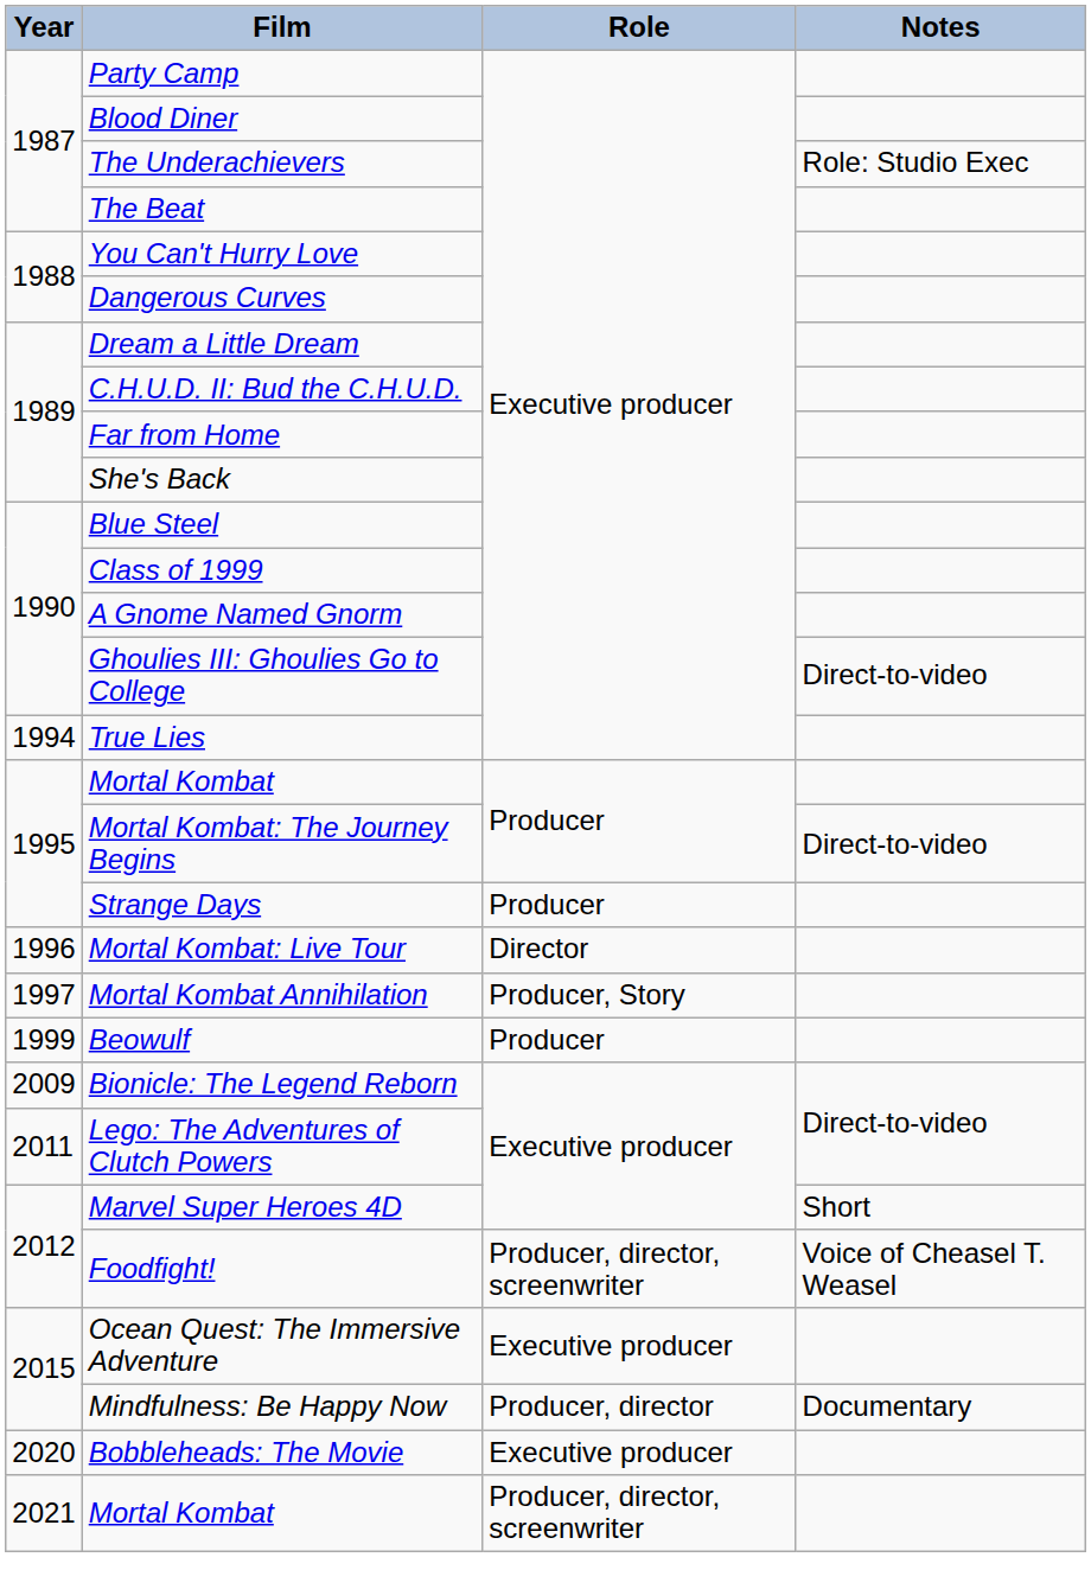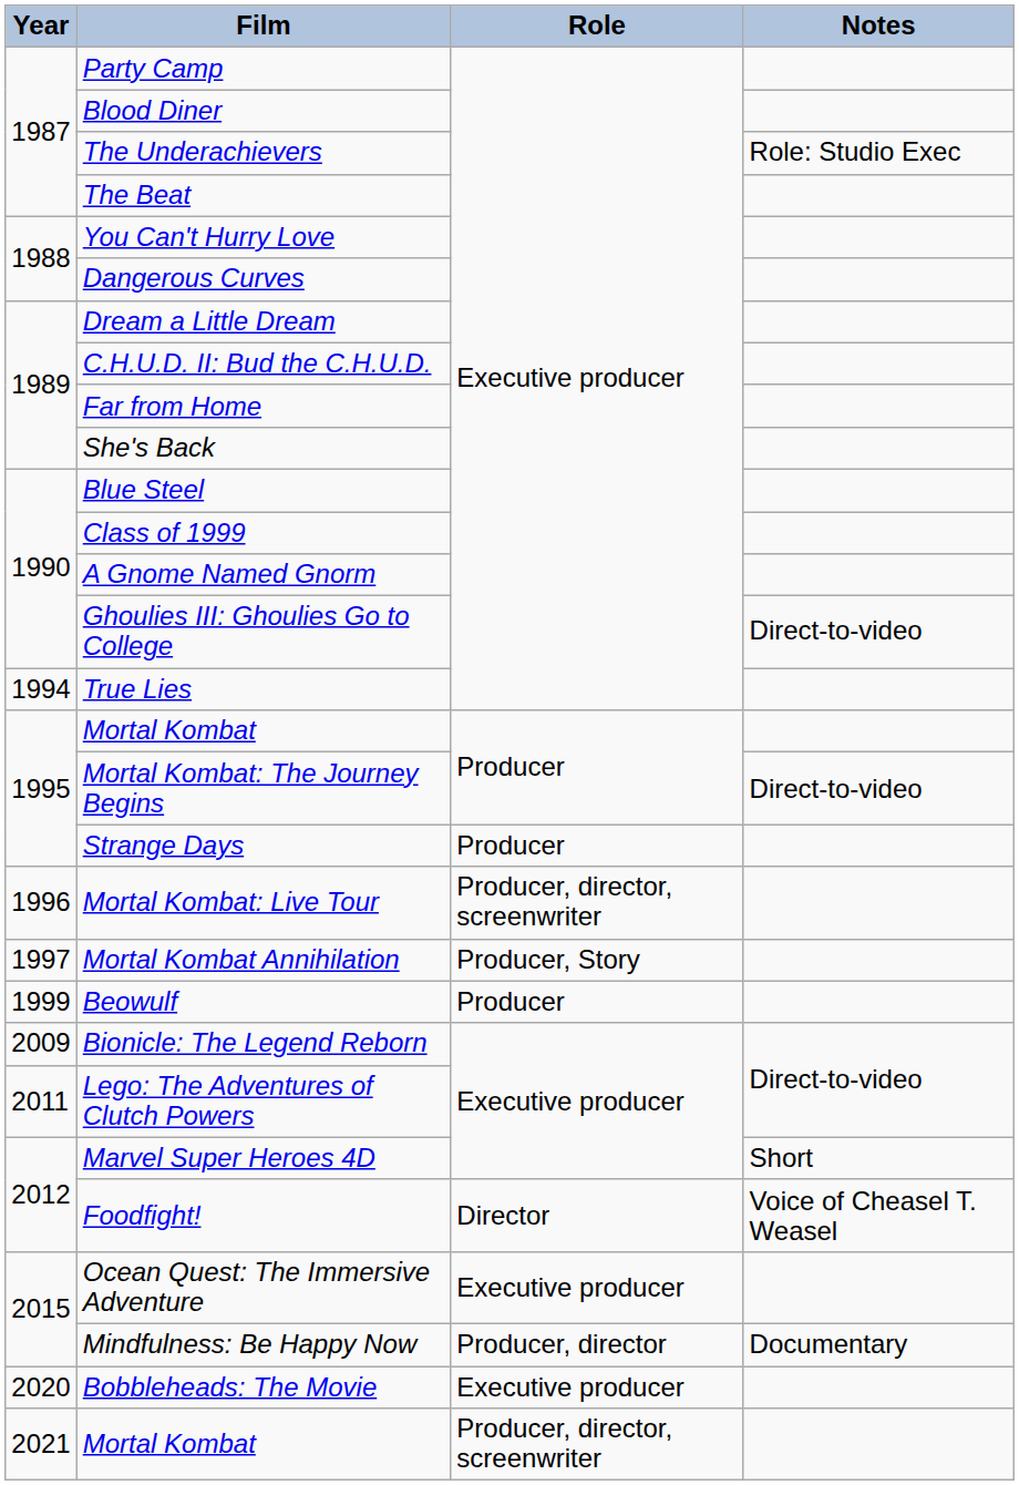 <table class="wikitable">
 <tr align="center">
 <th style="background:#B0C4DE;">Year</th>
 <th style="background:#B0C4DE;">Film</th>
 <th style="background:#B0C4DE;">Role</th>
 <th style="background:#B0C4DE;">Notes</th>
 </tr>
 <tr>
 <td rowspan=4>1987</td>
 <td><em><a href='#'>Party Camp</a></em></td>
 <td rowspan="15">Executive producer</td>
 <td></td>
 </tr>
 <tr>
 <td><em><a href='#'>Blood Diner</a></em></td>
 <td></td>
 </tr>
 <tr>
 <td><em><a href='#'>The Underachievers</a></em></td>
 <td>Role: Studio Exec</td>
 </tr>
 <tr>
 <td><em><a href='#'>The Beat</a></em></td>
 <td></td>
 </tr>
 <tr>
 <td rowspan=2>1988</td>
 <td><em><a href='#'>You Can't Hurry Love</a></em></td>
 <td></td>
 </tr>
 <tr>
 <td><em><a href='#'>Dangerous Curves</a></em></td>
 <td></td>
 </tr>
 <tr>
 <td rowspan=4>1989</td>
 <td><em><a href='#'>Dream a Little Dream</a></em></td>
 <td></td>
 </tr>
 <tr>
 <td><em><a href='#'>C.H.U.D. II: Bud the C.H.U.D.</a></em></td>
 <td></td>
 </tr>
 <tr>
 <td><em><a href='#'>Far from Home</a></em></td>
 <td></td>
 </tr>
 <tr>
 <td><em>She's Back</em></td>
 <td></td>
 </tr>
 <tr>
 <td rowspan=4>1990</td>
 <td><em><a href='#'>Blue Steel</a></em></td>
 <td></td>
 </tr>
 <tr>
 <td><em><a href='#'>Class of 1999</a></em></td>
 <td></td>
 </tr>
 <tr>
 <td><em><a href='#'>A Gnome Named Gnorm</a></em></td>
 <td></td>
 </tr>
 <tr>
 <td><em><a href='#'>Ghoulies III: Ghoulies Go to College</a></em></td>
 <td>Direct-to-video</td>
 </tr>
 <tr>
 <td>1994</td>
 <td><em><a href='#'>True Lies</a></em></td>
 <td></td>
 </tr>
 <tr>
 <td rowspan=3>1995</td>
 <td><em><a href='#'>Mortal Kombat</a></em></td>
 <td rowspan="2">Producer</td>
 <td></td>
 </tr>
 <tr>
 <td><em><a href='#'>Mortal Kombat: The Journey Begins</a></em></td>
 <td>Direct-to-video</td>
 </tr>
 <tr>
 <td><em><a href='#'>Strange Days</a></em></td>
 <td>Producer</td>
 <td></td>
 </tr>
 <tr>
 <td>1996</td>
 <td><em><a href='#'>Mortal Kombat: Live Tour</a></em></td>
-<td>Director</td>
+<td>Producer, director, screenwriter</td>
 <td></td>
 </tr>
 <tr>
 <td>1997</td>
 <td><em><a href='#'>Mortal Kombat Annihilation</a></em></td>
 <td>Producer, Story</td>
 <td></td>
 </tr>
 <tr>
 <td>1999</td>
 <td><em><a href='#'>Beowulf</a></em></td>
 <td>Producer</td>
 <td></td>
 </tr>
 <tr>
 <td>2009</td>
 <td><em><a href='#'>Bionicle: The Legend Reborn</a></em></td>
 <td rowspan="3">Executive producer</td>
 <td rowspan="2">Direct-to-video</td>
 </tr>
 <tr>
 <td>2011</td>
 <td><em><a href='#'>Lego: The Adventures of Clutch Powers</a></em></td>
 </tr>
 <tr>
 <td rowspan=2>2012</td>
 <td><em><a href='#'>Marvel Super Heroes 4D</a></em></td>
 <td>Short</td>
 </tr>
 <tr>
 <td><em><a href='#'>Foodfight!</a></em></td>
-<td>Producer, director, screenwriter</td>
+<td>Director</td>
 <td>Voice of Cheasel T. Weasel</td>
 </tr>
 <tr>
 <td rowspan=2>2015</td>
 <td><em>Ocean Quest: The Immersive Adventure</em></td>
 <td>Executive producer</td>
 <td></td>
 </tr>
 <tr>
 <td><em>Mindfulness: Be Happy Now</em></td>
 <td>Producer, director</td>
 <td>Documentary</td>
 </tr>
 <tr>
 <td>2020</td>
 <td><em><a href='#'>Bobbleheads: The Movie</a></em></td>
 <td>Executive producer</td>
 <td></td>
 </tr>
 <tr>
 <td>2021</td>
 <td><em><a href='#'>Mortal Kombat</a></em></td>
 <td>Producer, director, screenwriter</td>
 <td></td>
 </tr>
 </table>
